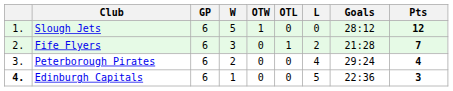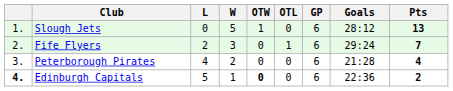 <table class="wikitable">
 <tr>
 <th width="30"></th>
 <th width="200">Club</th>
-<th width="30">GP</th>
+<th width="30">L</th>
 <th width="30">W</th>
 <th width="30">OTW</th>
 <th width="30">OTL</th>
-<th width="30">L</th>
+<th width="30">GP</th>
 <th width="70">Goals</th>
 <th width="70">Pts</th>
 </tr>
 <tr bgcolor="#e6fae6" align="center">
 <td>1.</td>
 <td align="left"><a href='#'>Slough Jets</a></td>
-<td>6</td>
+<td>0</td>
 <td>5</td>
 <td>1</td>
 <td>0</td>
-<td>0</td>
+<td>6</td>
 <td>28:12</td>
-<td><strong>12</strong></td>
+<td><strong>13</strong></td>
 </tr>
 <tr bgcolor="#e6fae6" align="center">
 <td>2.</td>
 <td align="left"><a href='#'>Fife Flyers</a></td>
-<td>6</td>
+<td>2</td>
 <td>3</td>
 <td>0</td>
 <td>1</td>
-<td>2</td>
-<td>21:28</td>
+<td>6</td>
+<td>29:24</td>
 <td><strong>7</strong></td>
 </tr>
 <tr bgcolor="#FFFFFF" align="center">
 <td>3.</td>
 <td align="left"><a href='#'>Peterborough Pirates</a></td>
-<td>6</td>
+<td>4</td>
 <td>2</td>
 <td>0</td>
 <td>0</td>
-<td>4</td>
-<td>29:24</td>
+<td>6</td>
+<td>21:28</td>
 <td><strong>4</strong></td>
 </tr>
 <tr bgcolor="#FFFFFF" align="center">
 <td><strong>4.</strong></td>
 <td align="left"><a href='#'>Edinburgh Capitals</a></td>
+<td>5</td>
+<td>1</td>
+<td><strong>0</strong></td>
+<td>0</td>
 <td>6</td>
-<td>1</td>
-<td>0</td>
-<td>0</td>
-<td>5</td>
 <td>22:36</td>
-<td><strong>3</strong></td>
+<td><strong>2</strong></td>
 </tr>
 </table>
